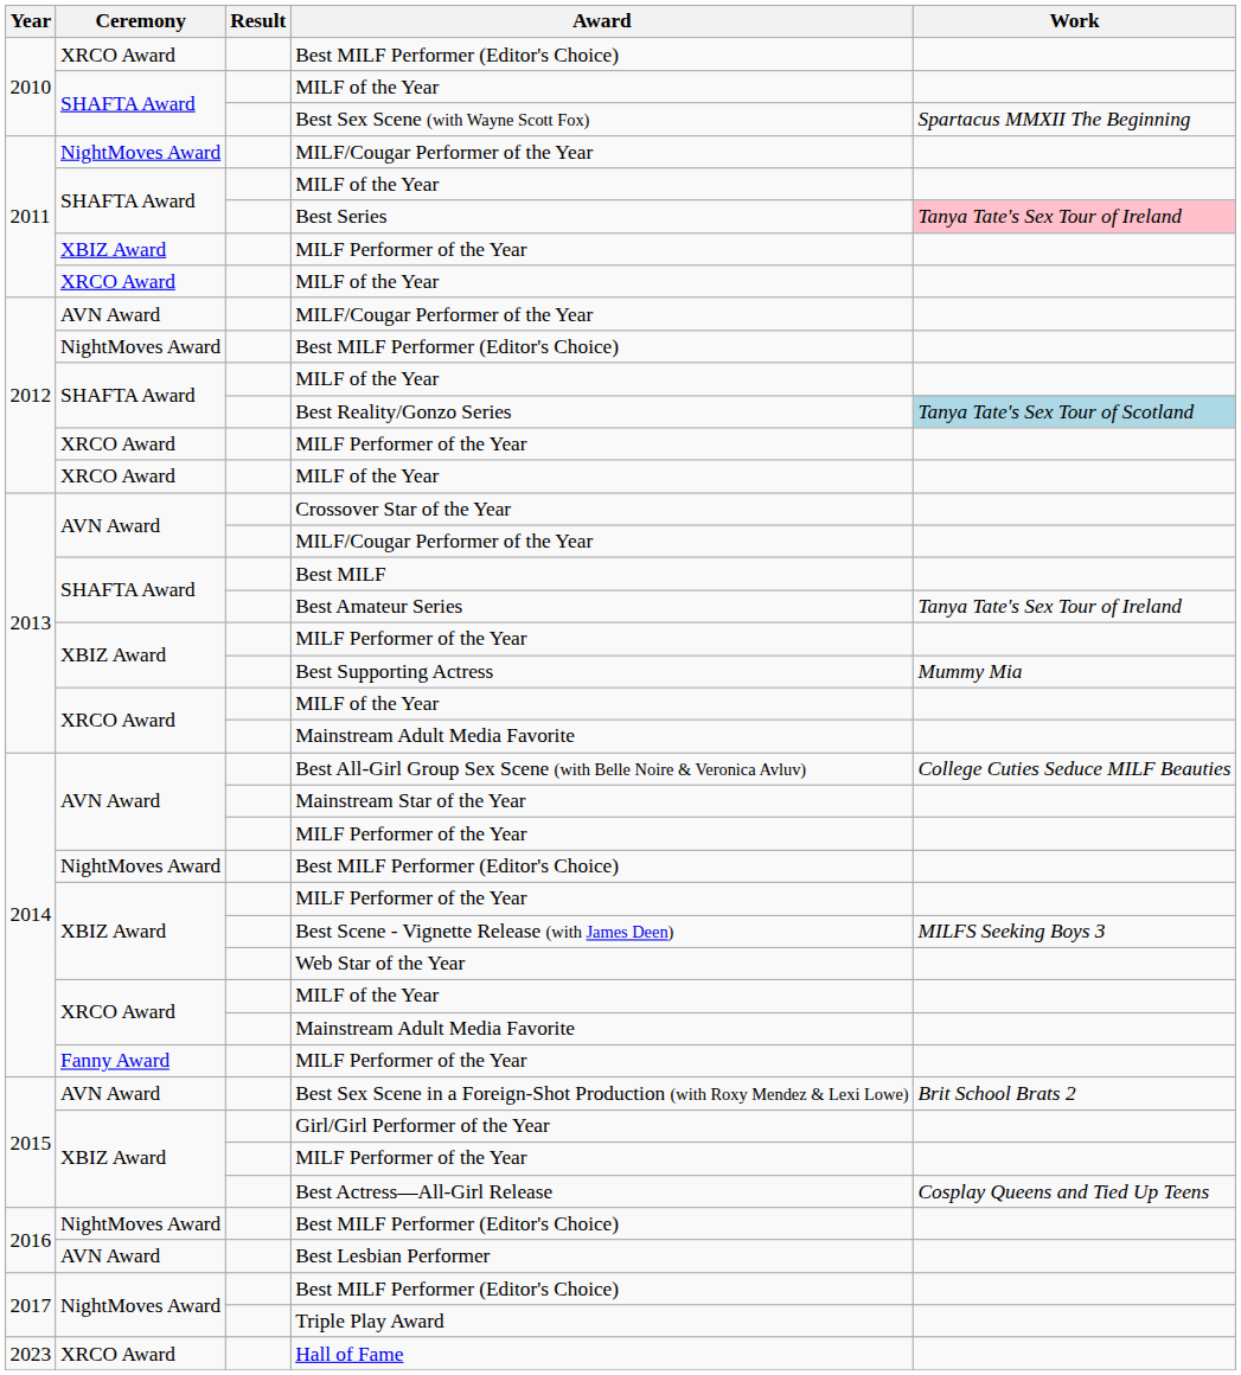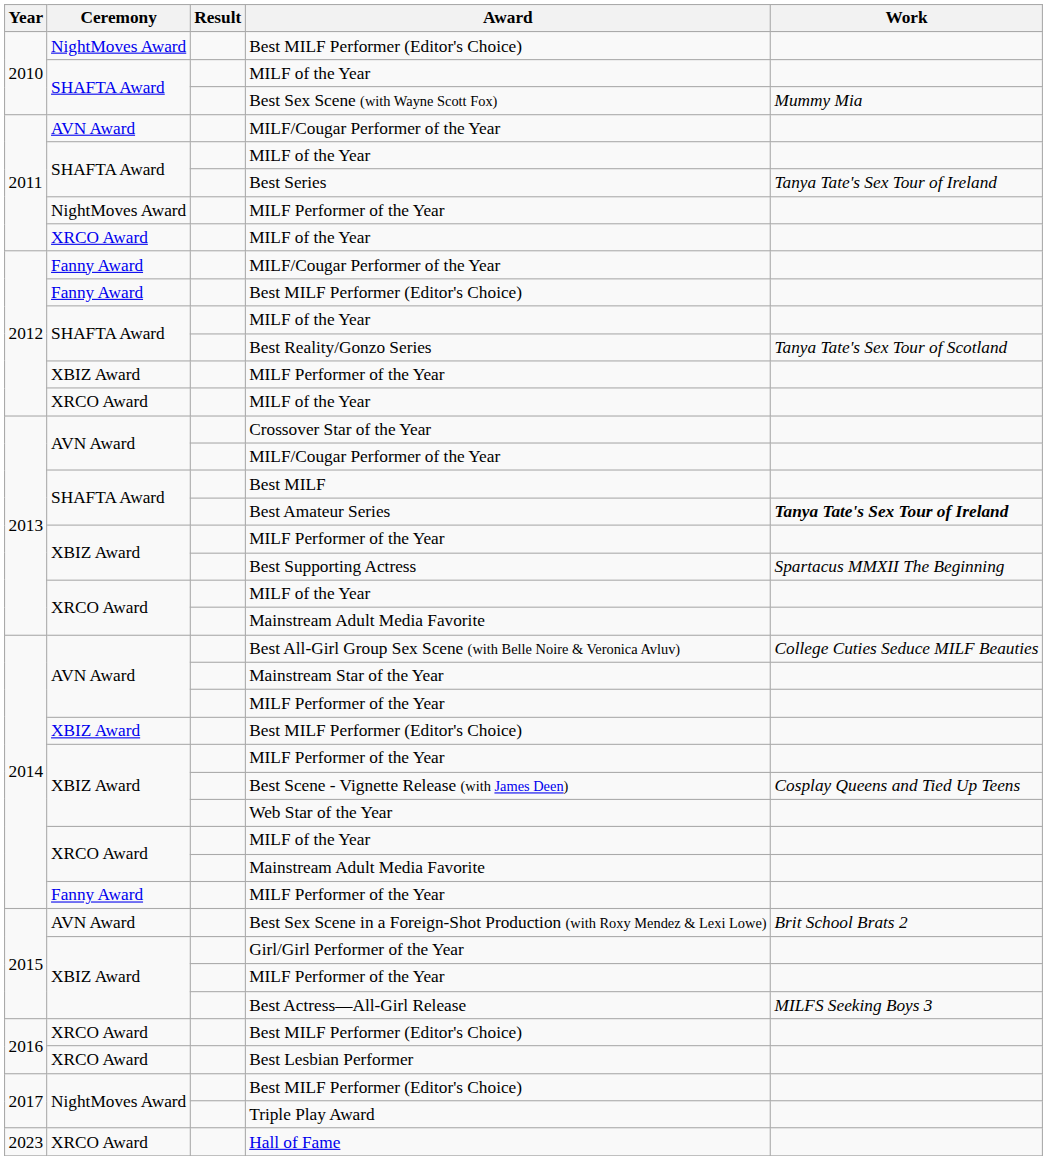 <table class="wikitable">
 <tr>
 <th>Year</th>
 <th>Ceremony</th>
 <th>Result</th>
 <th>Award</th>
 <th>Work</th>
 </tr>
 <tr>
 <td rowspan="3">2010</td>
-<td>XRCO Award</td>
+<td><a href='#'>NightMoves Award</a></td>
 <td></td>
 <td>Best MILF Performer (Editor's Choice)</td>
 <td></td>
 </tr>
 <tr>
 <td rowspan="2"><a href='#'>SHAFTA Award</a></td>
 <td></td>
 <td>MILF of the Year</td>
 <td></td>
 </tr>
 <tr>
 <td></td>
 <td>Best Sex Scene <small>(with Wayne Scott Fox)</small></td>
-<td><em>Spartacus MMXII The Beginning</em></td>
+<td><em>Mummy Mia</em></td>
 </tr>
 <tr>
 <td rowspan="5">2011</td>
-<td><a href='#'>NightMoves Award</a></td>
+<td><a href='#'>AVN Award</a></td>
 <td></td>
 <td>MILF/Cougar Performer of the Year</td>
 <td></td>
 </tr>
 <tr>
 <td rowspan=2>SHAFTA Award</td>
 <td></td>
 <td>MILF of the Year</td>
 <td></td>
 </tr>
 <tr>
 <td></td>
 <td>Best Series</td>
-<td style="background: pink;"><em>Tanya Tate's Sex Tour of Ireland</em></td>
+<td><em>Tanya Tate's Sex Tour of Ireland</em></td>
 </tr>
 <tr>
-<td><a href='#'>XBIZ Award</a></td>
+<td>NightMoves Award</td>
 <td></td>
 <td>MILF Performer of the Year</td>
 <td></td>
 </tr>
 <tr>
 <td><a href='#'>XRCO Award</a></td>
 <td></td>
 <td>MILF of the Year</td>
 <td></td>
 </tr>
 <tr>
 <td rowspan="6">2012</td>
-<td rowspan="1">AVN Award</td>
+<td><a href='#'>Fanny Award</a></td>
 <td></td>
 <td>MILF/Cougar Performer of the Year</td>
 <td></td>
 </tr>
 <tr>
-<td>NightMoves Award</td>
+<td><a href='#'>Fanny Award</a></td>
 <td></td>
 <td>Best MILF Performer (Editor's Choice)</td>
 <td></td>
 </tr>
 <tr>
 <td rowspan=2>SHAFTA Award</td>
 <td></td>
 <td>MILF of the Year</td>
 <td></td>
 </tr>
 <tr>
 <td></td>
 <td>Best Reality/Gonzo Series</td>
-<td style="background: lightblue;"><em>Tanya Tate's Sex Tour of Scotland</em></td>
+<td><em>Tanya Tate's Sex Tour of Scotland</em></td>
 </tr>
 <tr>
-<td>XRCO Award</td>
+<td rowspan="1">XBIZ Award</td>
 <td></td>
 <td>MILF Performer of the Year</td>
 <td></td>
 </tr>
 <tr>
 <td>XRCO Award</td>
 <td></td>
 <td>MILF of the Year</td>
 <td></td>
 </tr>
 <tr>
 <td rowspan="8">2013</td>
 <td rowspan="2">AVN Award</td>
 <td></td>
 <td>Crossover Star of the Year</td>
 <td></td>
 </tr>
 <tr>
 <td></td>
 <td>MILF/Cougar Performer of the Year</td>
 <td></td>
 </tr>
 <tr>
 <td rowspan=2>SHAFTA Award</td>
 <td></td>
 <td>Best MILF</td>
 <td></td>
 </tr>
 <tr>
 <td></td>
 <td>Best Amateur Series</td>
-<td><em>Tanya Tate's Sex Tour of Ireland</em></td>
+<td><strong><em>Tanya Tate's Sex Tour of Ireland</em></strong></td>
 </tr>
 <tr>
 <td rowspan="2">XBIZ Award</td>
 <td></td>
 <td>MILF Performer of the Year</td>
 <td></td>
 </tr>
 <tr>
 <td></td>
 <td>Best Supporting Actress</td>
-<td><em>Mummy Mia</em></td>
+<td><em>Spartacus MMXII The Beginning</em></td>
 </tr>
 <tr>
 <td rowspan="2">XRCO Award</td>
 <td></td>
 <td>MILF of the Year</td>
 <td></td>
 </tr>
 <tr>
 <td></td>
 <td>Mainstream Adult Media Favorite</td>
 <td></td>
 </tr>
 <tr>
 <td rowspan="10">2014</td>
 <td rowspan="3">AVN Award</td>
 <td></td>
 <td>Best All-Girl Group Sex Scene <small>(with Belle Noire & Veronica Avluv)</small></td>
 <td><em>College Cuties Seduce MILF Beauties</em></td>
 </tr>
 <tr>
 <td></td>
 <td>Mainstream Star of the Year </td>
 <td></td>
 </tr>
 <tr>
 <td></td>
 <td>MILF Performer of the Year </td>
 <td></td>
 </tr>
 <tr>
-<td>NightMoves Award</td>
+<td><a href='#'>XBIZ Award</a></td>
 <td></td>
 <td>Best MILF Performer (Editor's Choice)</td>
 <td></td>
 </tr>
 <tr>
 <td rowspan="3">XBIZ Award</td>
 <td></td>
 <td>MILF Performer of the Year</td>
 <td></td>
 </tr>
 <tr>
 <td></td>
 <td>Best Scene - Vignette Release <small>(with <a href='#'>James Deen</a>)</small> </td>
-<td><em>MILFS Seeking Boys 3</em></td>
+<td><em>Cosplay Queens and Tied Up Teens</em></td>
 </tr>
 <tr>
 <td></td>
 <td>Web Star of the Year </td>
 <td></td>
 </tr>
 <tr>
 <td rowspan="2">XRCO Award</td>
 <td></td>
 <td>MILF of the Year</td>
 <td></td>
 </tr>
 <tr>
 <td></td>
 <td>Mainstream Adult Media Favorite</td>
 <td></td>
 </tr>
 <tr>
 <td><a href='#'>Fanny Award</a></td>
 <td></td>
 <td>MILF Performer of the Year</td>
 <td></td>
 </tr>
 <tr>
 <td rowspan="4">2015</td>
 <td>AVN Award</td>
 <td></td>
 <td>Best Sex Scene in a Foreign-Shot Production <small>(with Roxy Mendez & Lexi Lowe)</small></td>
 <td><em>Brit School Brats 2</em></td>
 </tr>
 <tr>
 <td rowspan="3">XBIZ Award</td>
 <td></td>
 <td>Girl/Girl Performer of the Year</td>
 <td></td>
 </tr>
 <tr>
 <td></td>
 <td>MILF Performer of the Year</td>
 <td></td>
 </tr>
 <tr>
 <td></td>
 <td>Best Actress—All-Girl Release</td>
-<td><em>Cosplay Queens and Tied Up Teens</em></td>
+<td><em>MILFS Seeking Boys 3</em></td>
 </tr>
 <tr>
 <td rowspan="2">2016</td>
-<td>NightMoves Award</td>
+<td>XRCO Award</td>
 <td></td>
 <td>Best MILF Performer (Editor's Choice)</td>
 <td></td>
 </tr>
 <tr>
-<td rowspan="1">AVN Award</td>
+<td>XRCO Award</td>
 <td></td>
 <td>Best Lesbian Performer</td>
 <td></td>
 </tr>
 <tr>
 <td rowspan="2">2017</td>
 <td rowspan="2">NightMoves Award</td>
 <td></td>
 <td>Best MILF Performer (Editor's Choice)</td>
 <td></td>
 </tr>
 <tr>
 <td></td>
 <td>Triple Play Award</td>
 <td></td>
 </tr>
 <tr>
 <td rowspan="2">2023</td>
 <td rowspan="2">XRCO Award</td>
 <td></td>
 <td><a href='#'>Hall of Fame</a></td>
 <td></td>
 </tr>
 </table>
